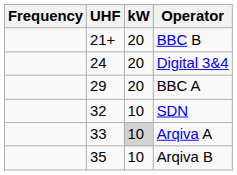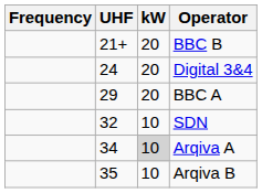 <table class="wikitable sortable">
 <tr>
 <th>Frequency</th>
 <th>UHF</th>
 <th>kW</th>
 <th>Operator</th>
 </tr>
 <tr>
 <td></td>
 <td>21+</td>
 <td>20</td>
 <td><a href='#'>BBC</a> B</td>
 </tr>
 <tr>
 <td></td>
 <td>24</td>
 <td>20</td>
 <td><a href='#'>Digital 3&4</a></td>
 </tr>
 <tr>
 <td></td>
 <td>29</td>
 <td>20</td>
 <td>BBC A</td>
 </tr>
 <tr>
 <td></td>
 <td>32</td>
 <td>10</td>
 <td><a href='#'>SDN</a></td>
 </tr>
 <tr>
 <td></td>
-<td>33</td>
+<td>34</td>
 <td style="background: lightgrey;">10</td>
 <td><a href='#'>Arqiva</a> A</td>
 </tr>
 <tr>
 <td></td>
 <td>35</td>
 <td>10</td>
 <td>Arqiva B</td>
 </tr>
 </table>
